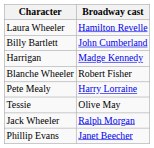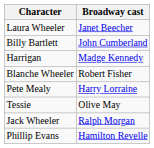 <table class="wikitable">
 <tr>
 <th scope="col">Character</th>
 <th scope="col">Broadway cast</th>
 </tr>
 <tr>
 <td>Laura Wheeler</td>
-<td><a href='#'>Hamilton Revelle</a></td>
+<td><a href='#'>Janet Beecher</a></td>
 </tr>
 <tr>
 <td>Billy Bartlett</td>
 <td><a href='#'>John Cumberland</a></td>
 </tr>
 <tr>
 <td>Harrigan</td>
 <td><a href='#'>Madge Kennedy</a></td>
 </tr>
 <tr>
 <td>Blanche Wheeler</td>
 <td>Robert Fisher</td>
 </tr>
 <tr>
 <td>Pete Mealy</td>
 <td><a href='#'>Harry Lorraine</a></td>
 </tr>
 <tr>
 <td>Tessie</td>
 <td>Olive May</td>
 </tr>
 <tr>
 <td>Jack Wheeler</td>
 <td><a href='#'>Ralph Morgan</a></td>
 </tr>
 <tr>
 <td>Phillip Evans</td>
-<td><a href='#'>Janet Beecher</a></td>
+<td><a href='#'>Hamilton Revelle</a></td>
 </tr>
 </table>
